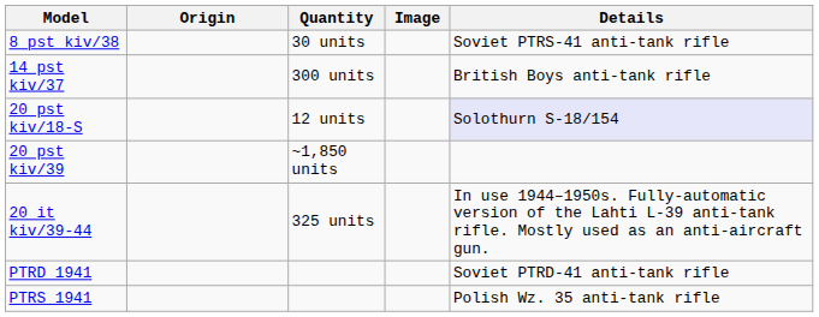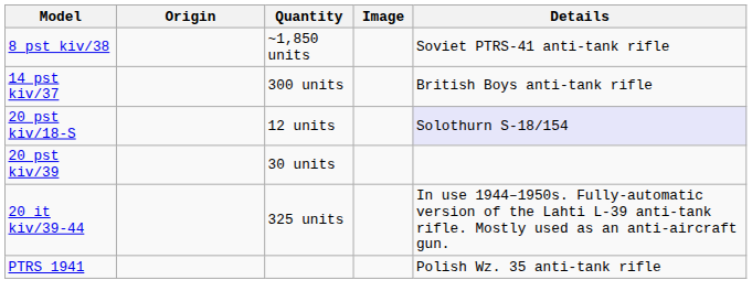 <table class="wikitable" style="width:110%">
 <tr>
 <th style="text-align: center; width:15%;">Model</th>
 <th style="text-align: center; width:20%;">Origin</th>
 <th style="text-align: center; width:12%;">Quantity</th>
 <th style="text-align: center; width:8%;">Image</th>
 <th style="text-align: center; width:45%;">Details</th>
 </tr>
 <tr>
 <td><a href='#'>8 pst kiv/38</a></td>
 <td></td>
-<td>30 units</td>
+<td>~1,850 units</td>
 <td></td>
 <td>Soviet PTRS-41 anti-tank rifle</td>
 </tr>
 <tr>
 <td><a href='#'>14 pst kiv/37</a></td>
 <td></td>
 <td>300 units</td>
 <td></td>
 <td>British Boys anti-tank rifle</td>
 </tr>
 <tr>
 <td><a href='#'>20 pst kiv/18-S</a></td>
 <td><br></td>
 <td>12 units</td>
 <td></td>
 <td style="background: lavender;">Solothurn S-18/154</td>
 </tr>
 <tr>
 <td><a href='#'>20 pst kiv/39</a></td>
 <td></td>
-<td>~1,850 units</td>
+<td>30 units</td>
 <td></td>
 <td></td>
 </tr>
 <tr>
 <td><a href='#'>20 it kiv/39-44</a></td>
 <td></td>
 <td>325 units</td>
 <td></td>
 <td>In use 1944–1950s. Fully-automatic version of the Lahti L-39 anti-tank rifle. Mostly used as an anti-aircraft gun.</td>
 </tr>
 <tr>
-<td><a href='#'>PTRD 1941</a></td>
-<td></td>
-<td></td>
-<td></td>
-<td>Soviet PTRD-41 anti-tank rifle</td>
-</tr>
-<tr>
 <td><a href='#'>PTRS 1941</a></td>
 <td></td>
 <td></td>
 <td></td>
 <td>Polish Wz. 35 anti-tank rifle</td>
 </tr>
 </table>
